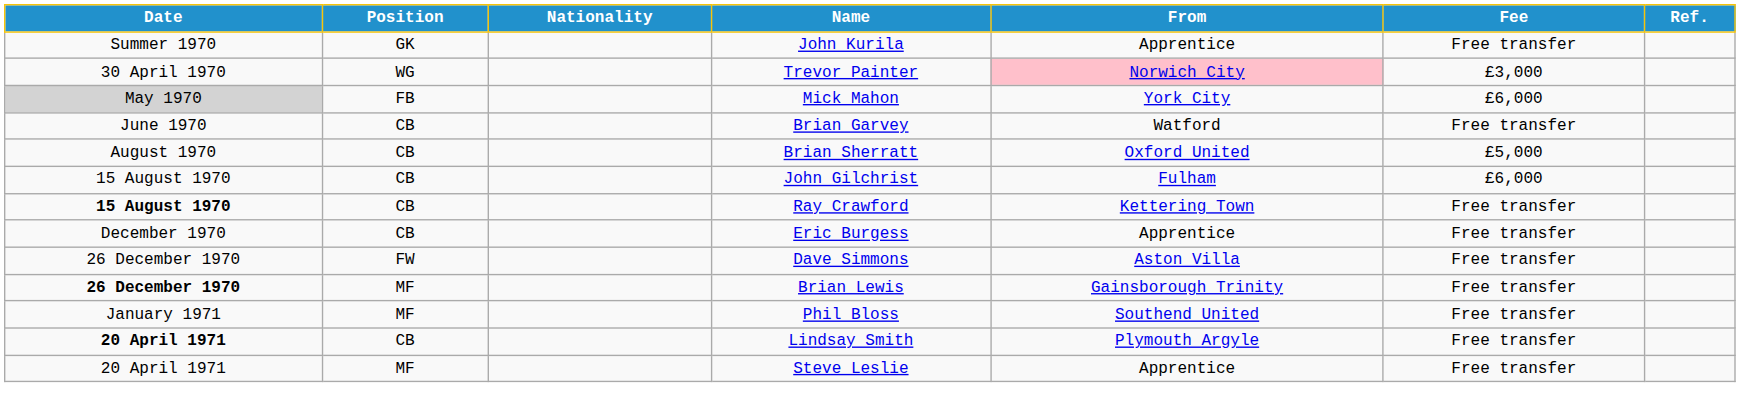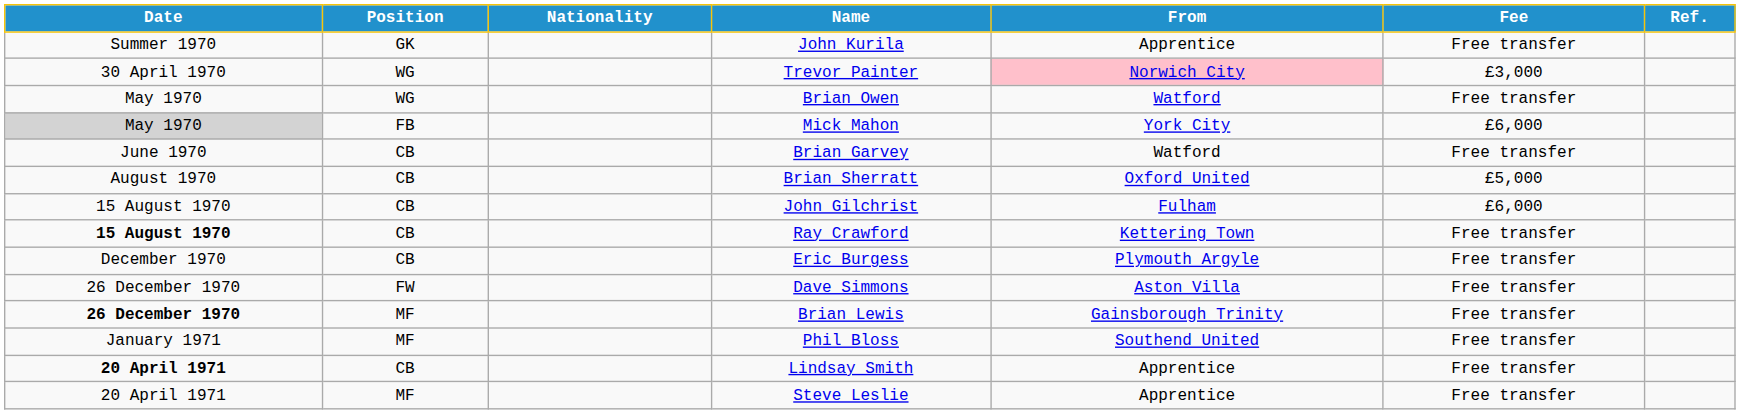 <table class="wikitable" style="text-align:center; font-size:90%; width:100%;">
 <tr>
 <th style="background:#2191CC; color:white; border:1px solid #F7C408; text-align:center;">Date</th>
 <th style="background:#2191CC; color:white; border:1px solid #F7C408; text-align:center;">Position</th>
 <th style="background:#2191CC; color:white; border:1px solid #F7C408; text-align:center;">Nationality</th>
 <th style="background:#2191CC; color:white; border:1px solid #F7C408; text-align:center;">Name</th>
 <th style="background:#2191CC; color:white; border:1px solid #F7C408; text-align:center;">From</th>
 <th style="background:#2191CC; color:white; border:1px solid #F7C408; text-align:center;">Fee</th>
 <th style="background:#2191CC; color:white; border:1px solid #F7C408; text-align:center;">Ref.</th>
 </tr>
 <tr>
 <td>Summer 1970</td>
 <td>GK</td>
 <td></td>
 <td><a href='#'>John Kurila</a></td>
 <td>Apprentice</td>
 <td>Free transfer</td>
 <td></td>
 </tr>
 <tr>
 <td>30 April 1970</td>
 <td>WG</td>
 <td></td>
 <td><a href='#'>Trevor Painter</a></td>
 <td style="background: pink;"> <a href='#'>Norwich City</a></td>
 <td>£3,000</td>
+<td></td>
+</tr>
+<tr>
+<td>May 1970</td>
+<td>WG</td>
+<td></td>
+<td><a href='#'>Brian Owen</a></td>
+<td> <a href='#'>Watford</a></td>
+<td>Free transfer</td>
 <td></td>
 </tr>
 <tr>
 <td style="background: lightgrey;">May 1970</td>
 <td>FB</td>
 <td></td>
 <td><a href='#'>Mick Mahon</a></td>
 <td> <a href='#'>York City</a></td>
 <td>£6,000</td>
 <td></td>
 </tr>
 <tr>
 <td>June 1970</td>
 <td>CB</td>
 <td></td>
 <td><a href='#'>Brian Garvey</a></td>
 <td> Watford</td>
 <td>Free transfer</td>
 <td></td>
 </tr>
 <tr>
 <td>August 1970</td>
 <td>CB</td>
 <td></td>
 <td><a href='#'>Brian Sherratt</a></td>
 <td> <a href='#'>Oxford United</a></td>
 <td>£5,000</td>
 <td></td>
 </tr>
 <tr>
 <td>15 August 1970</td>
 <td>CB</td>
 <td></td>
 <td><a href='#'>John Gilchrist</a></td>
 <td> <a href='#'>Fulham</a></td>
 <td>£6,000</td>
 <td></td>
 </tr>
 <tr>
 <td><strong>15 August 1970</strong></td>
 <td>CB</td>
 <td></td>
 <td><a href='#'>Ray Crawford</a></td>
 <td> <a href='#'>Kettering Town</a></td>
 <td>Free transfer</td>
 <td></td>
 </tr>
 <tr>
 <td>December 1970</td>
 <td>CB</td>
 <td></td>
 <td><a href='#'>Eric Burgess</a></td>
-<td>Apprentice</td>
+<td> <a href='#'>Plymouth Argyle</a></td>
 <td>Free transfer</td>
 <td></td>
 </tr>
 <tr>
 <td>26 December 1970</td>
 <td>FW</td>
 <td></td>
 <td><a href='#'>Dave Simmons</a></td>
 <td> <a href='#'>Aston Villa</a></td>
 <td>Free transfer</td>
 <td></td>
 </tr>
 <tr>
 <td><strong>26 December 1970</strong></td>
 <td>MF</td>
 <td></td>
 <td><a href='#'>Brian Lewis</a></td>
 <td> <a href='#'>Gainsborough Trinity</a></td>
 <td>Free transfer</td>
 <td></td>
 </tr>
 <tr>
 <td>January 1971</td>
 <td>MF</td>
 <td></td>
 <td><a href='#'>Phil Bloss</a></td>
 <td> <a href='#'>Southend United</a></td>
 <td>Free transfer</td>
 <td></td>
 </tr>
 <tr>
 <td><strong>20 April 1971</strong></td>
 <td>CB</td>
 <td></td>
 <td><a href='#'>Lindsay Smith</a></td>
-<td> <a href='#'>Plymouth Argyle</a></td>
+<td>Apprentice</td>
 <td>Free transfer</td>
 <td></td>
 </tr>
 <tr>
 <td>20 April 1971</td>
 <td>MF</td>
 <td></td>
 <td><a href='#'>Steve Leslie</a></td>
 <td>Apprentice</td>
 <td>Free transfer</td>
 <td></td>
 </tr>
 </table>
